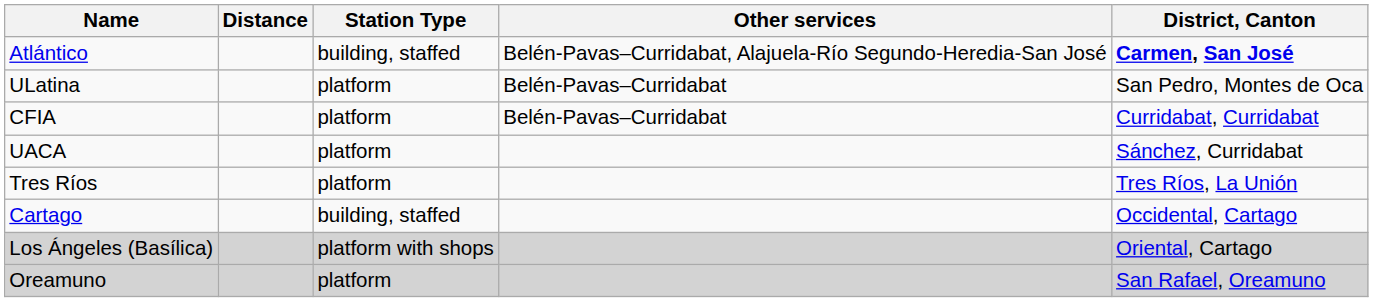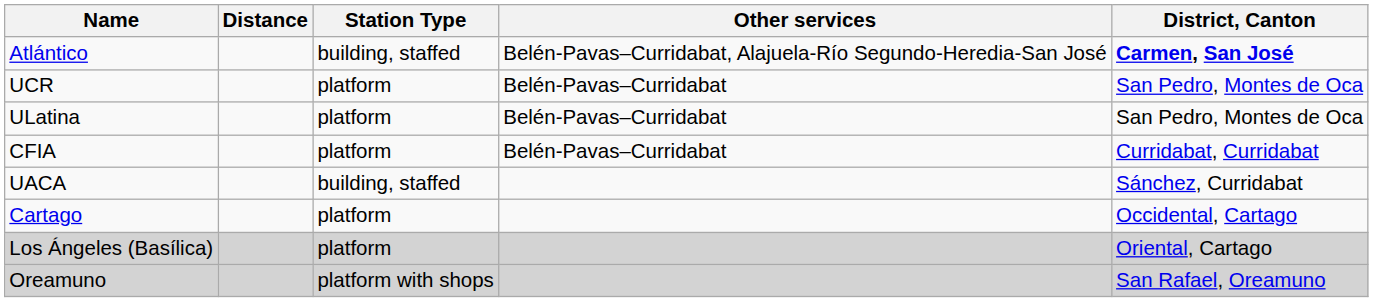 <table class="wikitable sortable">
 <tr>
 <th>Name</th>
 <th>Distance</th>
 <th>Station Type</th>
 <th>Other services</th>
 <th>District, Canton</th>
 </tr>
 <tr>
 <td><a href='#'>Atlántico</a></td>
 <td></td>
 <td>building, staffed</td>
 <td>Belén-Pavas–Curridabat, Alajuela-Río Segundo-Heredia-San José</td>
 <td><strong><a href='#'>Carmen</a>, <a href='#'>San José</a></strong></td>
+</tr>
+<tr>
+<td>UCR</td>
+<td></td>
+<td>platform</td>
+<td>Belén-Pavas–Curridabat</td>
+<td><a href='#'>San Pedro</a>, <a href='#'>Montes de Oca</a></td>
 </tr>
 <tr>
 <td>ULatina</td>
 <td></td>
 <td>platform</td>
 <td>Belén-Pavas–Curridabat</td>
 <td>San Pedro, Montes de Oca</td>
 </tr>
 <tr>
 <td>CFIA</td>
 <td></td>
 <td>platform</td>
 <td>Belén-Pavas–Curridabat</td>
 <td><a href='#'>Curridabat</a>, <a href='#'>Curridabat</a></td>
 </tr>
 <tr>
 <td>UACA</td>
 <td></td>
-<td>platform</td>
+<td>building, staffed</td>
 <td></td>
 <td><a href='#'>Sánchez</a>, Curridabat</td>
 </tr>
 <tr>
-<td>Tres Ríos</td>
+<td><a href='#'>Cartago</a></td>
 <td></td>
 <td>platform</td>
-<td></td>
-<td><a href='#'>Tres Ríos</a>, <a href='#'>La Unión</a></td>
-</tr>
-<tr>
-<td><a href='#'>Cartago</a></td>
-<td></td>
-<td>building, staffed</td>
 <td></td>
 <td><a href='#'>Occidental</a>, <a href='#'>Cartago</a></td>
 </tr>
 <tr style="background: lightgray;">
 <td>Los Ángeles (Basílica)</td>
 <td></td>
-<td>platform with shops</td>
+<td>platform</td>
 <td></td>
 <td><a href='#'>Oriental</a>, Cartago</td>
 </tr>
 <tr style="background: lightgray;">
 <td>Oreamuno</td>
 <td></td>
-<td>platform</td>
+<td>platform with shops</td>
 <td></td>
 <td><a href='#'>San Rafael</a>, <a href='#'>Oreamuno</a></td>
 </tr>
 </table>
